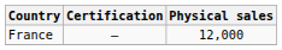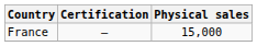 <table class="wikitable">
 <tr>
 <th>Country</th>
 <th>Certification</th>
 <th>Physical sales</th>
 </tr>
 <tr>
 <td>France</td>
 <td align="center">—</td>
-<td align="center">12,000</td>
+<td align="center">15,000</td>
 </tr>
 <tr>
 </tr>
 </table>
